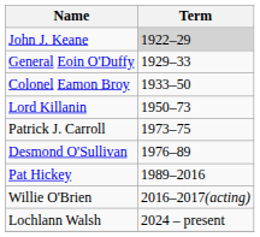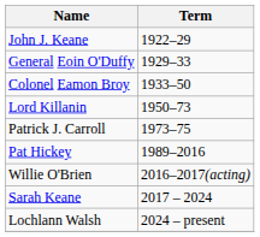 <table class="wikitable sortable">
 <tr>
 <th>Name</th>
 <th>Term</th>
 </tr>
 <tr>
 <td><a href='#'>John J. Keane</a></td>
-<td style="background: lightgrey;">1922–29</td>
+<td>1922–29</td>
 </tr>
 <tr>
 <td><a href='#'>General</a> <a href='#'>Eoin O'Duffy</a></td>
 <td>1929–33</td>
 </tr>
 <tr>
 <td><a href='#'>Colonel</a> <a href='#'>Eamon Broy</a></td>
 <td>1933–50</td>
 </tr>
 <tr>
 <td><a href='#'>Lord Killanin</a></td>
 <td>1950–73</td>
 </tr>
 <tr>
 <td>Patrick J. Carroll</td>
 <td>1973–75</td>
 </tr>
 <tr>
-<td><a href='#'>Desmond O'Sullivan</a></td>
-<td>1976–89</td>
-</tr>
-<tr>
 <td><a href='#'>Pat Hickey</a></td>
 <td>1989–2016</td>
 </tr>
 <tr>
 <td>Willie O'Brien</td>
 <td>2016–2017<em>(acting)</em></td>
+</tr>
+<tr>
+<td><a href='#'>Sarah Keane</a></td>
+<td>2017 – 2024</td>
 </tr>
 <tr>
 <td>Lochlann Walsh</td>
 <td>2024 – present</td>
 </tr>
 <tr>
 </tr>
 <tr>
 </tr>
 </table>
